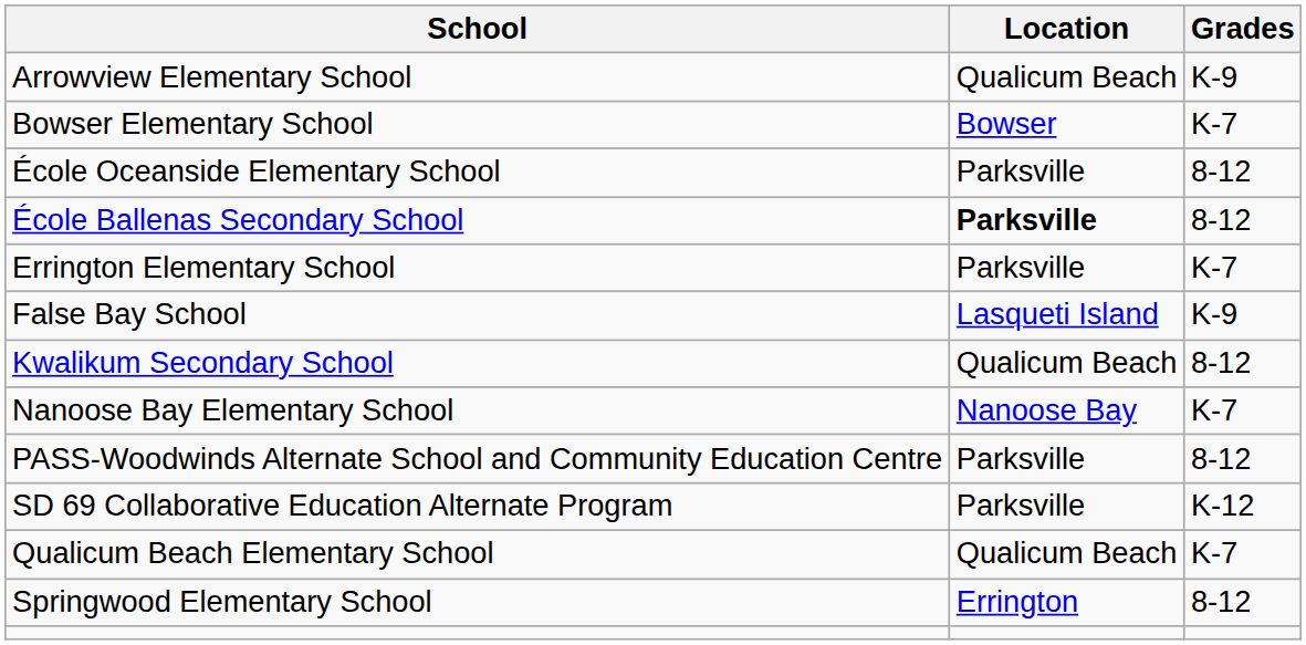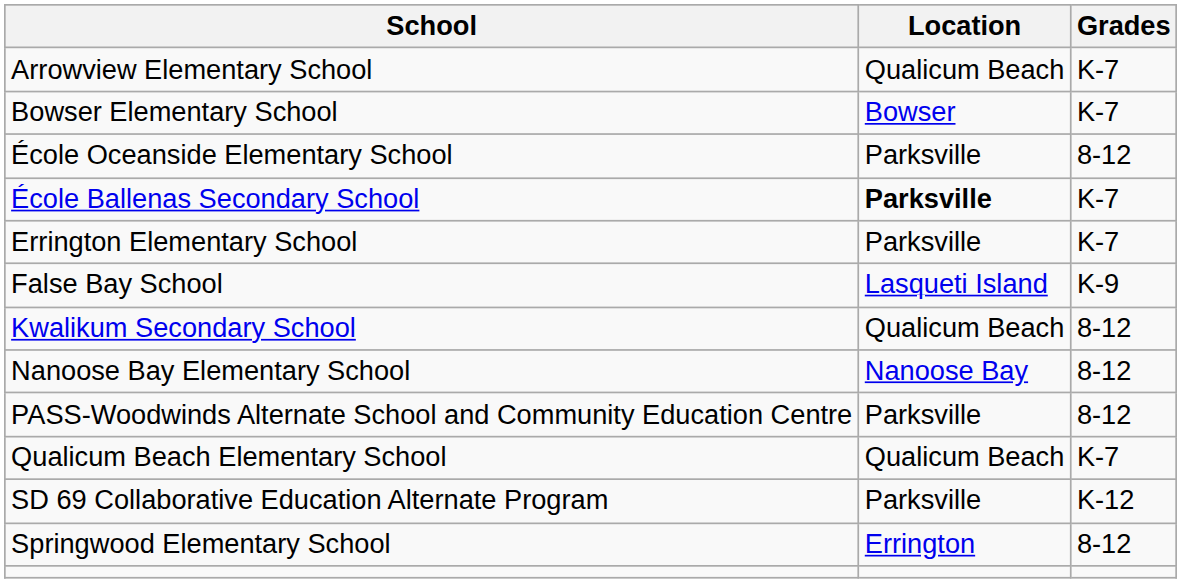 <table class="wikitable">
 <tr>
 <th>School</th>
 <th>Location</th>
 <th>Grades</th>
 </tr>
 <tr>
 <td>Arrowview Elementary School</td>
 <td>Qualicum Beach</td>
-<td>K-9</td>
+<td>K-7</td>
 </tr>
 <tr>
 <td>Bowser Elementary School</td>
 <td><a href='#'>Bowser</a></td>
 <td>K-7</td>
 </tr>
 <tr>
 <td>École Oceanside Elementary School</td>
 <td>Parksville</td>
 <td>8-12</td>
 </tr>
 <tr>
 <td><a href='#'>École Ballenas Secondary School</a></td>
 <td><strong>Parksville</strong></td>
-<td>8-12</td>
+<td>K-7</td>
 </tr>
 <tr>
 <td>Errington Elementary School</td>
 <td>Parksville</td>
 <td>K-7</td>
 </tr>
 <tr>
 <td>False Bay School</td>
 <td><a href='#'>Lasqueti Island</a></td>
 <td>K-9</td>
 </tr>
 <tr>
 <td><a href='#'>Kwalikum Secondary School</a></td>
 <td>Qualicum Beach</td>
 <td>8-12</td>
 </tr>
 <tr>
 <td>Nanoose Bay Elementary School</td>
 <td><a href='#'>Nanoose Bay</a></td>
-<td>K-7</td>
+<td>8-12</td>
 </tr>
 <tr>
 <td>PASS-Woodwinds Alternate School and Community Education Centre</td>
 <td>Parksville</td>
 <td>8-12</td>
 </tr>
 <tr>
+<td>Qualicum Beach Elementary School</td>
+<td>Qualicum Beach</td>
+<td>K-7</td>
+</tr>
+<tr>
 <td>SD 69 Collaborative Education Alternate Program</td>
 <td>Parksville</td>
 <td>K-12</td>
-</tr>
-<tr>
-<td>Qualicum Beach Elementary School</td>
-<td>Qualicum Beach</td>
-<td>K-7</td>
 </tr>
 <tr>
 <td>Springwood Elementary School</td>
 <td><a href='#'>Errington</a></td>
 <td>8-12</td>
 </tr>
 <tr>
 <td></td>
 <td></td>
 <td></td>
 </tr>
 </table>
